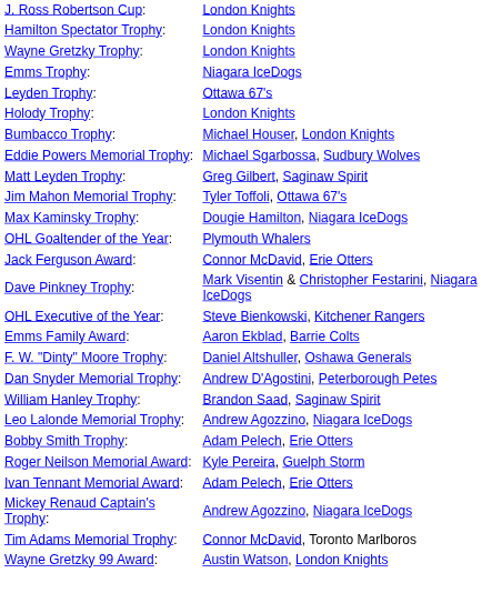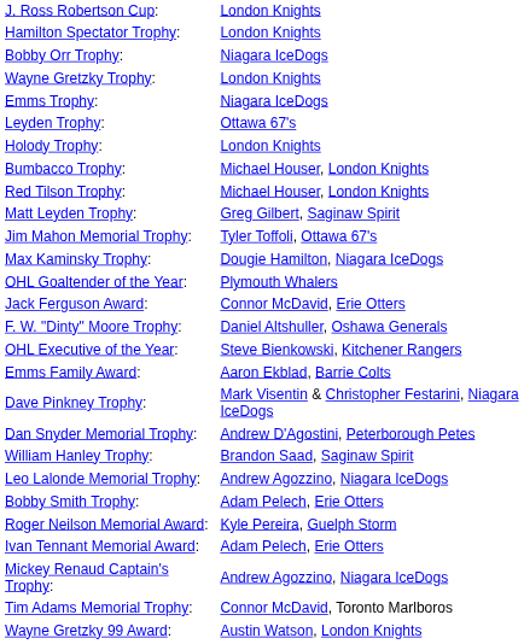 <table cellpadding="3" cellspacing="1">
 <tr>
 <td><a href='#'>J. Ross Robertson Cup</a>:</td>
 <td><a href='#'>London Knights</a></td>
 </tr>
 <tr>
 <td><a href='#'>Hamilton Spectator Trophy</a>:</td>
 <td><a href='#'>London Knights</a></td>
+</tr>
+<tr>
+<td><a href='#'>Bobby Orr Trophy</a>:</td>
+<td><a href='#'>Niagara IceDogs</a></td>
 </tr>
 <tr>
 <td><a href='#'>Wayne Gretzky Trophy</a>:</td>
 <td><a href='#'>London Knights</a></td>
 </tr>
 <tr>
 <td><a href='#'>Emms Trophy</a>:</td>
 <td><a href='#'>Niagara IceDogs</a></td>
 </tr>
 <tr>
 <td><a href='#'>Leyden Trophy</a>:</td>
 <td><a href='#'>Ottawa 67's</a></td>
 </tr>
 <tr>
 <td><a href='#'>Holody Trophy</a>:</td>
 <td><a href='#'>London Knights</a></td>
 </tr>
 <tr>
 <td><a href='#'>Bumbacco Trophy</a>:</td>
 <td><a href='#'>Michael Houser</a>, <a href='#'>London Knights</a></td>
 </tr>
 <tr>
-<td><a href='#'>Eddie Powers Memorial Trophy</a>:</td>
-<td><a href='#'>Michael Sgarbossa</a>, <a href='#'>Sudbury Wolves</a></td>
+<td><a href='#'>Red Tilson Trophy</a>:</td>
+<td><a href='#'>Michael Houser</a>, <a href='#'>London Knights</a></td>
 </tr>
 <tr>
 <td><a href='#'>Matt Leyden Trophy</a>:</td>
 <td><a href='#'>Greg Gilbert</a>, <a href='#'>Saginaw Spirit</a></td>
 </tr>
 <tr>
 <td><a href='#'>Jim Mahon Memorial Trophy</a>:</td>
 <td><a href='#'>Tyler Toffoli</a>, <a href='#'>Ottawa 67's</a></td>
 </tr>
 <tr>
 <td><a href='#'>Max Kaminsky Trophy</a>:</td>
 <td><a href='#'>Dougie Hamilton</a>, <a href='#'>Niagara IceDogs</a></td>
 </tr>
 <tr>
 <td><a href='#'>OHL Goaltender of the Year</a>:</td>
 <td><a href='#'>Plymouth Whalers</a></td>
 </tr>
 <tr>
 <td><a href='#'>Jack Ferguson Award</a>:</td>
 <td><a href='#'>Connor McDavid</a>, <a href='#'>Erie Otters</a></td>
 </tr>
 <tr>
-<td><a href='#'>Dave Pinkney Trophy</a>:</td>
-<td><a href='#'>Mark Visentin</a> & <a href='#'>Christopher Festarini</a>, <a href='#'>Niagara IceDogs</a></td>
+<td><a href='#'>F. W. "Dinty" Moore Trophy</a>:</td>
+<td><a href='#'>Daniel Altshuller</a>, <a href='#'>Oshawa Generals</a></td>
 </tr>
 <tr>
 <td><a href='#'>OHL Executive of the Year</a>:</td>
 <td><a href='#'>Steve Bienkowski</a>, <a href='#'>Kitchener Rangers</a></td>
 </tr>
 <tr>
 <td><a href='#'>Emms Family Award</a>:</td>
 <td><a href='#'>Aaron Ekblad</a>, <a href='#'>Barrie Colts</a></td>
 </tr>
 <tr>
-<td><a href='#'>F. W. "Dinty" Moore Trophy</a>:</td>
-<td><a href='#'>Daniel Altshuller</a>, <a href='#'>Oshawa Generals</a></td>
+<td><a href='#'>Dave Pinkney Trophy</a>:</td>
+<td><a href='#'>Mark Visentin</a> & <a href='#'>Christopher Festarini</a>, <a href='#'>Niagara IceDogs</a></td>
 </tr>
 <tr>
 <td><a href='#'>Dan Snyder Memorial Trophy</a>:</td>
 <td><a href='#'>Andrew D'Agostini</a>, <a href='#'>Peterborough Petes</a></td>
 </tr>
 <tr>
 <td><a href='#'>William Hanley Trophy</a>:</td>
 <td><a href='#'>Brandon Saad</a>, <a href='#'>Saginaw Spirit</a></td>
 </tr>
 <tr>
 <td><a href='#'>Leo Lalonde Memorial Trophy</a>:</td>
 <td><a href='#'>Andrew Agozzino</a>, <a href='#'>Niagara IceDogs</a></td>
 </tr>
 <tr>
 <td><a href='#'>Bobby Smith Trophy</a>:</td>
 <td><a href='#'>Adam Pelech</a>, <a href='#'>Erie Otters</a></td>
 </tr>
 <tr>
 <td><a href='#'>Roger Neilson Memorial Award</a>:</td>
 <td><a href='#'>Kyle Pereira</a>, <a href='#'>Guelph Storm</a></td>
 </tr>
 <tr>
 <td><a href='#'>Ivan Tennant Memorial Award</a>:</td>
 <td><a href='#'>Adam Pelech</a>, <a href='#'>Erie Otters</a></td>
 </tr>
 <tr>
 <td><a href='#'>Mickey Renaud Captain's Trophy</a>:</td>
 <td><a href='#'>Andrew Agozzino</a>, <a href='#'>Niagara IceDogs</a></td>
 </tr>
 <tr>
 <td><a href='#'>Tim Adams Memorial Trophy</a>:</td>
 <td><a href='#'>Connor McDavid</a>, Toronto Marlboros</td>
 </tr>
 <tr>
 <td><a href='#'>Wayne Gretzky 99 Award</a>:</td>
 <td><a href='#'>Austin Watson</a>, <a href='#'>London Knights</a></td>
 </tr>
 </table>
